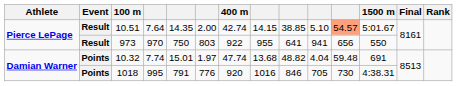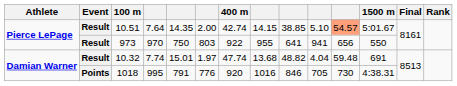 <table class="wikitable" style="font-size:90%">
 <tr>
 <th>Athlete</th>
 <th>Event</th>
 <th>100 m</th>
 <th></th>
 <th></th>
 <th></th>
 <th>400 m</th>
 <th></th>
 <th></th>
 <th></th>
 <th></th>
 <th>1500 m</th>
 <th>Final</th>
 <th>Rank</th>
 </tr>
 <tr align=center>
 <td rowspan=2 align=left><strong><a href='#'>Pierce LePage</a></strong></td>
 <th style="font-size:95%">Result</th>
 <td>10.51</td>
 <td>7.64</td>
 <td>14.35</td>
 <td>2.00</td>
 <td>42.74</td>
 <td>14.15</td>
 <td>38.85</td>
 <td>5.10</td>
 <td style="background: lightsalmon;">54.57</td>
 <td>5:01.67</td>
 <td rowspan=2>8161</td>
 <td rowspan=2></td>
 </tr>
 <tr align=center>
 <th style="font-size:95%">Result</th>
 <td>973</td>
 <td>970</td>
 <td>750</td>
 <td>803</td>
 <td>922</td>
 <td>955</td>
 <td>641</td>
 <td>941</td>
 <td>656</td>
 <td>550</td>
 </tr>
 <tr align=center>
 <td rowspan=2 align=left><strong><a href='#'>Damian Warner</a></strong></td>
-<th style="font-size:95%">Points</th>
+<th style="font-size:95%">Result</th>
 <td>10.32</td>
 <td>7.74</td>
 <td>15.01</td>
 <td>1.97</td>
 <td>47.74</td>
 <td>13.68</td>
 <td>48.82</td>
 <td>4.04</td>
 <td>59.48</td>
 <td>691</td>
 <td rowspan=2>8513</td>
 <td rowspan=2></td>
 </tr>
 <tr align=center>
 <th style="font-size:95%">Points</th>
 <td>1018</td>
 <td>995</td>
 <td>791</td>
 <td>776</td>
 <td>920</td>
 <td>1016</td>
 <td>846</td>
 <td>705</td>
 <td>730</td>
 <td>4:38.31</td>
 </tr>
 </table>
